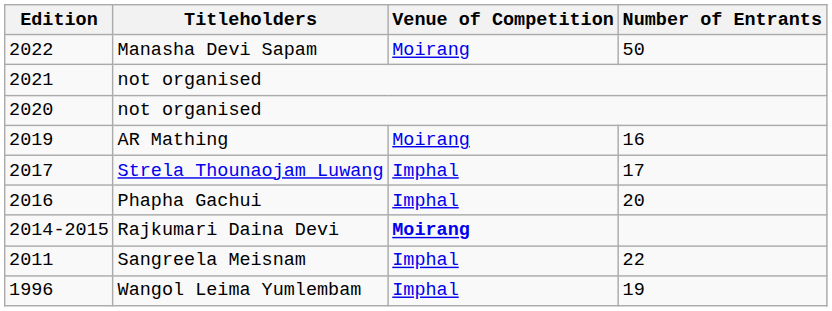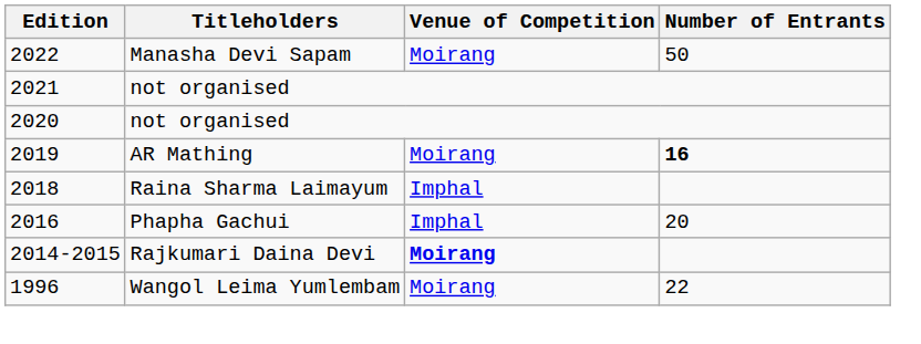 <table class="wikitable">
 <tr>
 <th>Edition</th>
 <th>Titleholders</th>
 <th>Venue of Competition</th>
 <th>Number of Entrants</th>
 </tr>
 <tr>
 <td>2022</td>
 <td>Manasha Devi Sapam</td>
 <td><a href='#'>Moirang</a></td>
 <td>50</td>
 </tr>
 <tr>
 <td>2021</td>
 <td colspan="3">not organised</td>
 </tr>
 <tr>
 <td>2020</td>
 <td colspan="3">not organised</td>
 </tr>
 <tr>
 <td>2019</td>
 <td>AR Mathing</td>
 <td><a href='#'>Moirang</a></td>
-<td>16</td>
+<td><strong>16</strong></td>
 </tr>
 <tr>
-<td>2017</td>
-<td><a href='#'>Strela Thounaojam Luwang</a></td>
+<td>2018</td>
+<td>Raina Sharma Laimayum</td>
 <td><a href='#'>Imphal</a></td>
-<td>17</td>
+<td></td>
 </tr>
 <tr>
 <td>2016</td>
 <td>Phapha Gachui</td>
 <td><a href='#'>Imphal</a></td>
 <td>20</td>
 </tr>
 <tr>
 <td>2014-2015</td>
 <td>Rajkumari Daina Devi</td>
 <td><strong><a href='#'>Moirang</a></strong></td>
 <td></td>
 </tr>
 <tr>
-<td>2011</td>
-<td>Sangreela Meisnam</td>
-<td><a href='#'>Imphal</a></td>
+<td>1996</td>
+<td>Wangol Leima Yumlembam</td>
+<td><a href='#'>Moirang</a></td>
 <td>22</td>
 </tr>
-<tr>
-<td>1996</td>
-<td>Wangol Leima Yumlembam</td>
-<td><a href='#'>Imphal</a></td>
-<td>19</td>
-</tr>
 </table>
